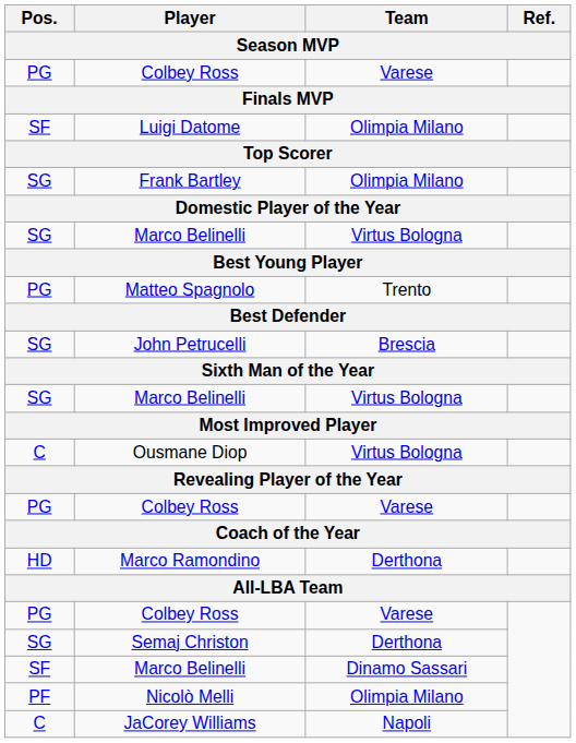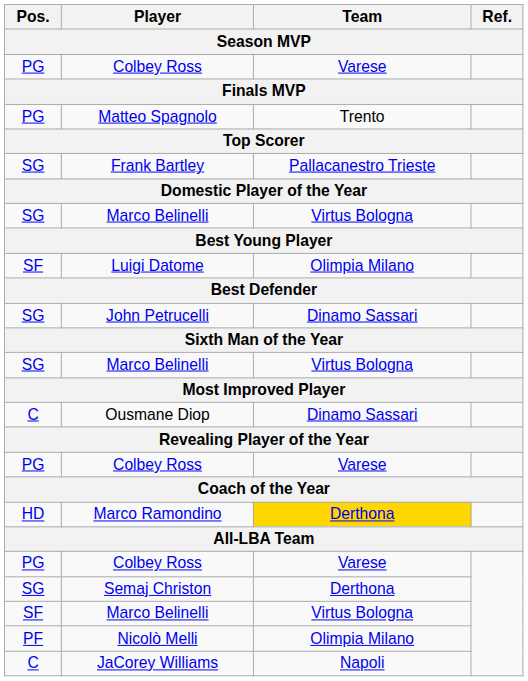 <table | class="wikitable" style="text-align: center;" width="60%">
 <tr>
 <th>Pos.</th>
 <th>Player</th>
 <th>Team</th>
 <th>Ref.</th>
 </tr>
 <tr>
 <th colspan="4">Season MVP</th>
 </tr>
 <tr>
 <td><a href='#'>PG</a></td>
 <td> <a href='#'>Colbey Ross</a></td>
 <td><a href='#'>Varese</a></td>
 <td></td>
 </tr>
 <tr>
 <th colspan="4">Finals MVP</th>
 </tr>
 <tr>
-<td><a href='#'>SF</a></td>
-<td> <a href='#'>Luigi Datome</a></td>
-<td><a href='#'>Olimpia Milano</a></td>
+<td><a href='#'>PG</a></td>
+<td> <a href='#'>Matteo Spagnolo</a></td>
+<td>Trento</td>
 <td></td>
 </tr>
 <tr>
 <th colspan="4">Top Scorer</th>
 </tr>
 <tr>
 <td><a href='#'>SG</a></td>
 <td> <a href='#'>Frank Bartley</a></td>
-<td><a href='#'>Olimpia Milano</a></td>
+<td><a href='#'>Pallacanestro Trieste</a></td>
 <td></td>
 </tr>
 <tr>
 <th colspan="4">Domestic Player of the Year</th>
 </tr>
 <tr>
 <td><a href='#'>SG</a></td>
 <td> <a href='#'>Marco Belinelli</a></td>
 <td><a href='#'>Virtus Bologna</a></td>
 <td></td>
 </tr>
 <tr>
 <th colspan="4">Best Young Player</th>
 </tr>
 <tr>
-<td><a href='#'>PG</a></td>
-<td> <a href='#'>Matteo Spagnolo</a></td>
-<td>Trento</td>
+<td><a href='#'>SF</a></td>
+<td> <a href='#'>Luigi Datome</a></td>
+<td><a href='#'>Olimpia Milano</a></td>
 <td></td>
 </tr>
 <tr>
 <th colspan="4">Best Defender</th>
 </tr>
 <tr>
 <td><a href='#'>SG</a></td>
 <td> <a href='#'>John Petrucelli</a></td>
-<td><a href='#'>Brescia</a></td>
+<td><a href='#'>Dinamo Sassari</a></td>
 <td></td>
 </tr>
 <tr>
 <th colspan="4">Sixth Man of the Year</th>
 </tr>
 <tr>
 <td><a href='#'>SG</a></td>
 <td> <a href='#'>Marco Belinelli</a></td>
 <td><a href='#'>Virtus Bologna</a></td>
 <td></td>
 </tr>
 <tr>
 <th colspan="4">Most Improved Player</th>
 </tr>
 <tr>
 <td><a href='#'>C</a></td>
 <td> Ousmane Diop</td>
-<td><a href='#'>Virtus Bologna</a></td>
+<td><a href='#'>Dinamo Sassari</a></td>
 <td></td>
 </tr>
 <tr>
 <th colspan="4">Revealing Player of the Year</th>
 </tr>
 <tr>
 <td><a href='#'>PG</a></td>
 <td> <a href='#'>Colbey Ross</a></td>
 <td><a href='#'>Varese</a></td>
 <td></td>
 </tr>
 <tr>
 <th colspan="4">Coach of the Year</th>
 </tr>
 <tr>
 <td><a href='#'>HD</a></td>
 <td> <a href='#'>Marco Ramondino</a></td>
-<td><a href='#'>Derthona</a></td>
+<td style="background: gold;"><a href='#'>Derthona</a></td>
 <td></td>
 </tr>
 <tr>
 <th colspan="4">All-LBA Team</th>
 </tr>
 <tr>
 <td><a href='#'>PG</a></td>
 <td> <a href='#'>Colbey Ross</a></td>
 <td><a href='#'>Varese</a></td>
 <td rowspan="5"></td>
 </tr>
 <tr>
 <td><a href='#'>SG</a></td>
 <td> <a href='#'>Semaj Christon</a></td>
 <td><a href='#'>Derthona</a></td>
 </tr>
 <tr>
 <td><a href='#'>SF</a></td>
 <td> <a href='#'>Marco Belinelli</a></td>
-<td><a href='#'>Dinamo Sassari</a></td>
+<td><a href='#'>Virtus Bologna</a></td>
 </tr>
 <tr>
 <td><a href='#'>PF</a></td>
 <td> <a href='#'>Nicolò Melli</a></td>
 <td><a href='#'>Olimpia Milano</a></td>
 </tr>
 <tr>
 <td><a href='#'>C</a></td>
 <td> <a href='#'>JaCorey Williams</a></td>
 <td><a href='#'>Napoli</a></td>
 </tr>
 </table>
